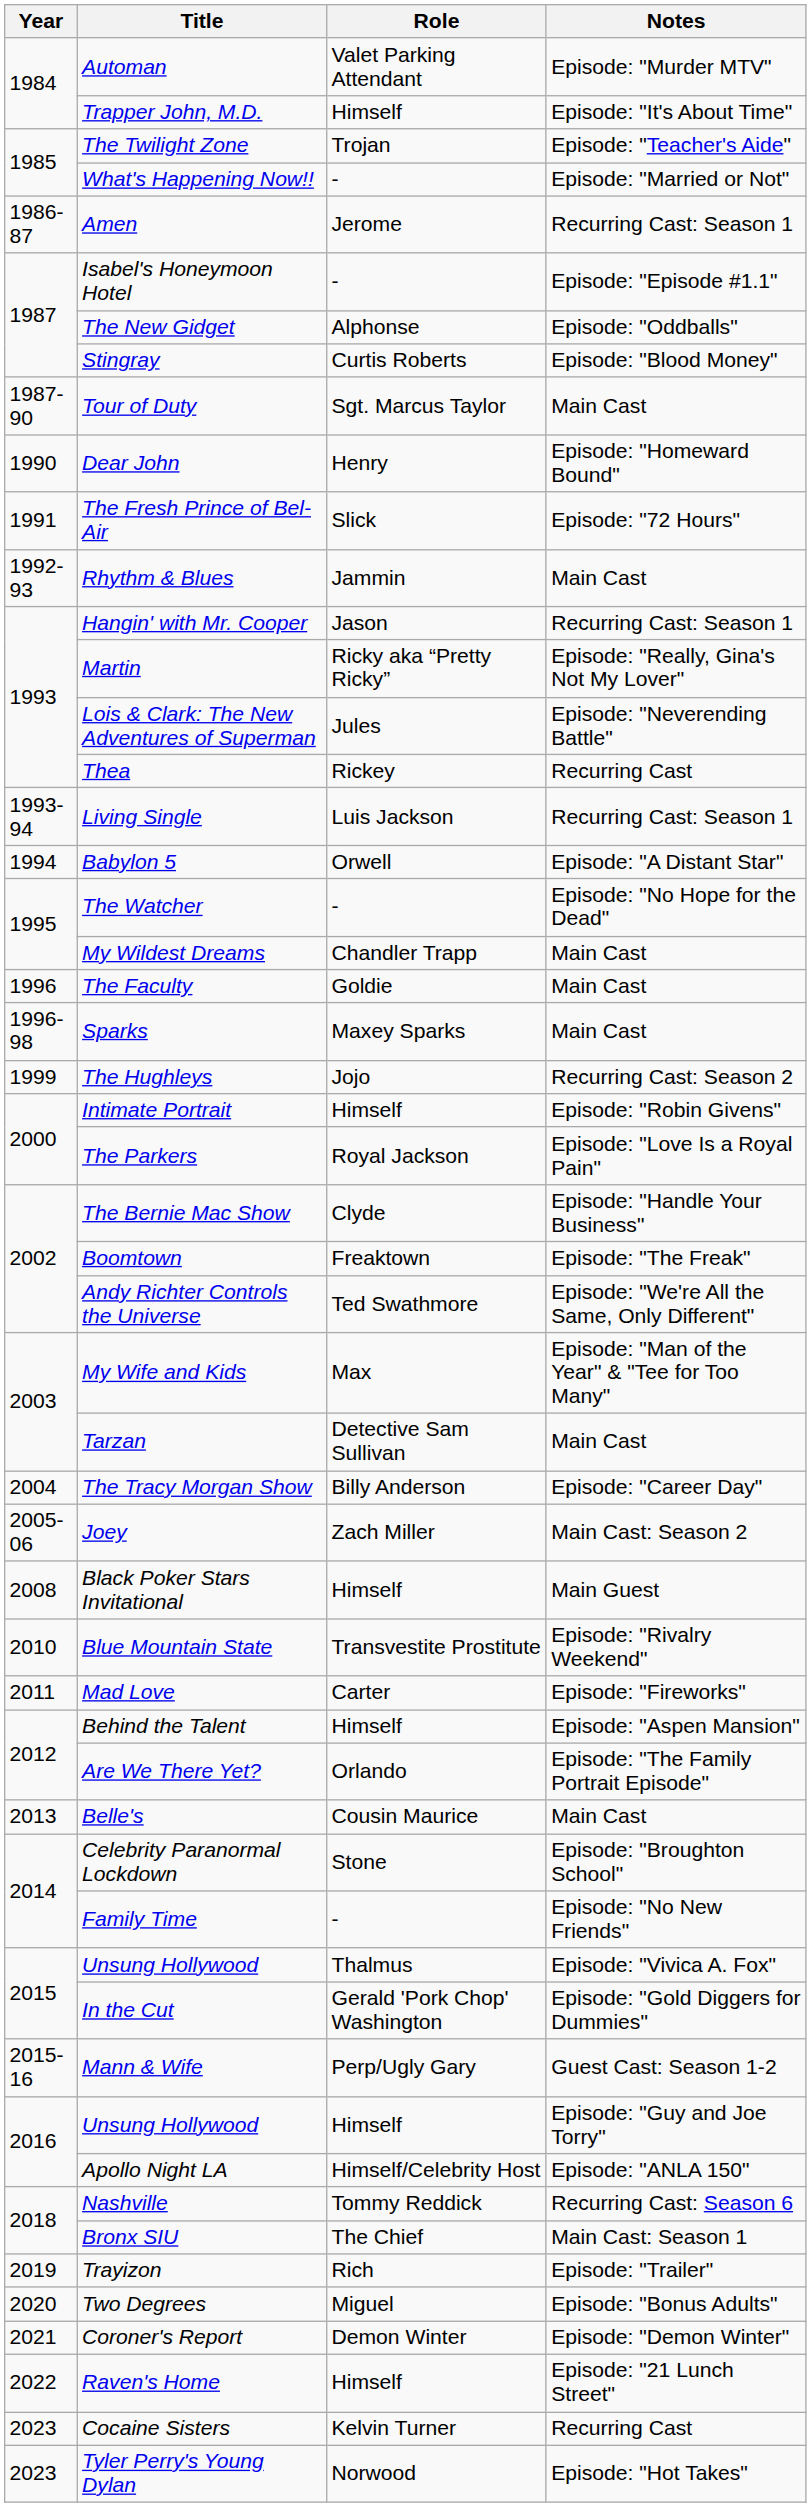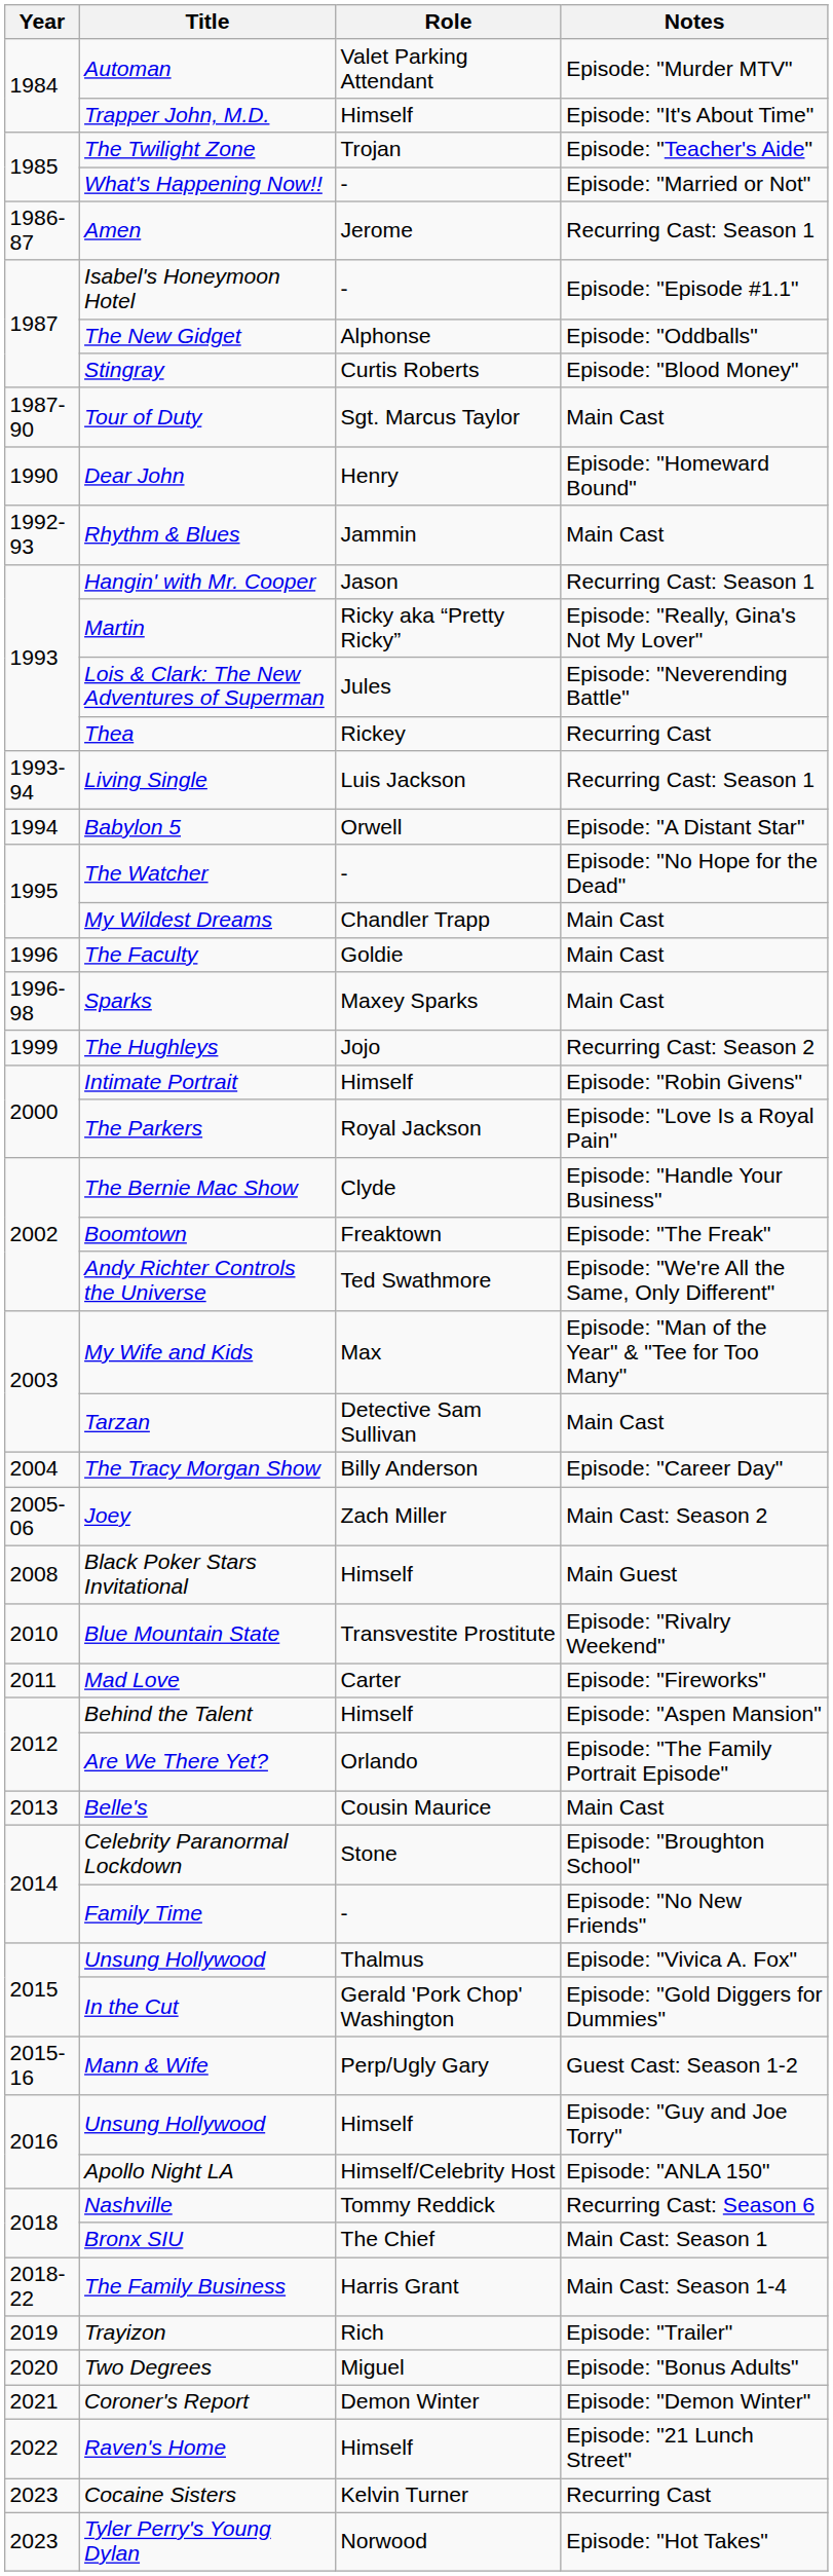 <table class="wikitable sortable">
 <tr>
 <th>Year</th>
 <th>Title</th>
 <th>Role</th>
 <th>Notes</th>
 </tr>
 <tr>
 <td rowspan="2">1984</td>
 <td><em><a href='#'>Automan</a></em></td>
 <td>Valet Parking Attendant</td>
 <td>Episode: "Murder MTV"</td>
 </tr>
 <tr>
 <td><em><a href='#'>Trapper John, M.D.</a></em></td>
 <td>Himself</td>
 <td>Episode: "It's About Time"</td>
 </tr>
 <tr>
 <td rowspan="2">1985</td>
 <td><em><a href='#'>The Twilight Zone</a></em></td>
 <td>Trojan</td>
 <td>Episode: "<a href='#'>Teacher's Aide</a>"</td>
 </tr>
 <tr>
 <td><em><a href='#'>What's Happening Now!!</a></em></td>
 <td>-</td>
 <td>Episode: "Married or Not"</td>
 </tr>
 <tr>
 <td>1986-87</td>
 <td><em><a href='#'>Amen</a></em></td>
 <td>Jerome</td>
 <td>Recurring Cast: Season 1</td>
 </tr>
 <tr>
 <td rowspan="3">1987</td>
 <td><em>Isabel's Honeymoon Hotel</em></td>
 <td>-</td>
 <td>Episode: "Episode #1.1"</td>
 </tr>
 <tr>
 <td><em><a href='#'>The New Gidget</a></em></td>
 <td>Alphonse</td>
 <td>Episode: "Oddballs"</td>
 </tr>
 <tr>
 <td><em><a href='#'>Stingray</a></em></td>
 <td>Curtis Roberts</td>
 <td>Episode: "Blood Money"</td>
 </tr>
 <tr>
 <td>1987-90</td>
 <td><em><a href='#'>Tour of Duty</a></em></td>
 <td>Sgt. Marcus Taylor</td>
 <td>Main Cast</td>
 </tr>
 <tr>
 <td>1990</td>
 <td><em><a href='#'>Dear John</a></em></td>
 <td>Henry</td>
 <td>Episode: "Homeward Bound"</td>
-</tr>
-<tr>
-<td>1991</td>
-<td><em><a href='#'>The Fresh Prince of Bel-Air</a></em></td>
-<td>Slick</td>
-<td>Episode: "72 Hours"</td>
 </tr>
 <tr>
 <td>1992-93</td>
 <td><em><a href='#'>Rhythm & Blues</a></em></td>
 <td>Jammin</td>
 <td>Main Cast</td>
 </tr>
 <tr>
 <td rowspan="4">1993</td>
 <td><em><a href='#'>Hangin' with Mr. Cooper</a></em></td>
 <td>Jason</td>
 <td>Recurring Cast: Season 1</td>
 </tr>
 <tr>
 <td><em><a href='#'>Martin</a></em></td>
 <td>Ricky aka “Pretty Ricky”</td>
 <td>Episode: "Really, Gina's Not My Lover"</td>
 </tr>
 <tr>
 <td><em><a href='#'>Lois & Clark: The New Adventures of Superman</a></em></td>
 <td>Jules</td>
 <td>Episode: "Neverending Battle"</td>
 </tr>
 <tr>
 <td><em><a href='#'>Thea</a></em></td>
 <td>Rickey</td>
 <td>Recurring Cast</td>
 </tr>
 <tr>
 <td>1993-94</td>
 <td><em><a href='#'>Living Single</a></em></td>
 <td>Luis Jackson</td>
 <td>Recurring Cast: Season 1</td>
 </tr>
 <tr>
 <td>1994</td>
 <td><em><a href='#'>Babylon 5</a></em></td>
 <td>Orwell</td>
 <td>Episode: "A Distant Star"</td>
 </tr>
 <tr>
 <td rowspan="2">1995</td>
 <td><em><a href='#'>The Watcher</a></em></td>
 <td>-</td>
 <td>Episode: "No Hope for the Dead"</td>
 </tr>
 <tr>
 <td><em><a href='#'>My Wildest Dreams</a></em></td>
 <td>Chandler Trapp</td>
 <td>Main Cast</td>
 </tr>
 <tr>
 <td>1996</td>
 <td><em><a href='#'>The Faculty</a></em></td>
 <td>Goldie</td>
 <td>Main Cast</td>
 </tr>
 <tr>
 <td>1996-98</td>
 <td><em><a href='#'>Sparks</a></em></td>
 <td>Maxey Sparks</td>
 <td>Main Cast</td>
 </tr>
 <tr>
 <td>1999</td>
 <td><em><a href='#'>The Hughleys</a></em></td>
 <td>Jojo</td>
 <td>Recurring Cast: Season 2</td>
 </tr>
 <tr>
 <td rowspan="2">2000</td>
 <td><em><a href='#'>Intimate Portrait</a></em></td>
 <td>Himself</td>
 <td>Episode: "Robin Givens"</td>
 </tr>
 <tr>
 <td><em><a href='#'>The Parkers</a></em></td>
 <td>Royal Jackson</td>
 <td>Episode: "Love Is a Royal Pain"</td>
 </tr>
 <tr>
 <td rowspan="3">2002</td>
 <td><em><a href='#'>The Bernie Mac Show</a></em></td>
 <td>Clyde</td>
 <td>Episode: "Handle Your Business"</td>
 </tr>
 <tr>
 <td><em><a href='#'>Boomtown</a></em></td>
 <td>Freaktown</td>
 <td>Episode: "The Freak"</td>
 </tr>
 <tr>
 <td><em><a href='#'>Andy Richter Controls the Universe</a></em></td>
 <td>Ted Swathmore</td>
 <td>Episode: "We're All the Same, Only Different"</td>
 </tr>
 <tr>
 <td rowspan="2">2003</td>
 <td><em><a href='#'>My Wife and Kids</a></em></td>
 <td>Max</td>
 <td>Episode: "Man of the Year" & "Tee for Too Many"</td>
 </tr>
 <tr>
 <td><em><a href='#'>Tarzan</a></em></td>
 <td>Detective Sam Sullivan</td>
 <td>Main Cast</td>
 </tr>
 <tr>
 <td>2004</td>
 <td><em><a href='#'>The Tracy Morgan Show</a></em></td>
 <td>Billy Anderson</td>
 <td>Episode: "Career Day"</td>
 </tr>
 <tr>
 <td>2005-06</td>
 <td><em><a href='#'>Joey</a></em></td>
 <td>Zach Miller</td>
 <td>Main Cast: Season 2</td>
 </tr>
 <tr>
 <td>2008</td>
 <td><em>Black Poker Stars Invitational</em></td>
 <td>Himself</td>
 <td>Main Guest</td>
 </tr>
 <tr>
 <td>2010</td>
 <td><em><a href='#'>Blue Mountain State</a></em></td>
 <td>Transvestite Prostitute</td>
 <td>Episode: "Rivalry Weekend"</td>
 </tr>
 <tr>
 <td>2011</td>
 <td><em><a href='#'>Mad Love</a></em></td>
 <td>Carter</td>
 <td>Episode: "Fireworks"</td>
 </tr>
 <tr>
 <td rowspan="2">2012</td>
 <td><em>Behind the Talent</em></td>
 <td>Himself</td>
 <td>Episode: "Aspen Mansion"</td>
 </tr>
 <tr>
 <td><em><a href='#'>Are We There Yet?</a></em></td>
 <td>Orlando</td>
 <td>Episode: "The Family Portrait Episode"</td>
 </tr>
 <tr>
 <td>2013</td>
 <td><em><a href='#'>Belle's</a></em></td>
 <td>Cousin Maurice</td>
 <td>Main Cast</td>
 </tr>
 <tr>
 <td rowspan="2">2014</td>
 <td><em>Celebrity Paranormal Lockdown</em></td>
 <td>Stone</td>
 <td>Episode: "Broughton School"</td>
 </tr>
 <tr>
 <td><em><a href='#'>Family Time</a></em></td>
 <td>-</td>
 <td>Episode: "No New Friends"</td>
 </tr>
 <tr>
 <td rowspan="2">2015</td>
 <td><em><a href='#'>Unsung Hollywood</a></em></td>
 <td>Thalmus</td>
 <td>Episode: "Vivica A. Fox"</td>
 </tr>
 <tr>
 <td><em><a href='#'>In the Cut</a></em></td>
 <td>Gerald 'Pork Chop' Washington</td>
 <td>Episode: "Gold Diggers for Dummies"</td>
 </tr>
 <tr>
 <td>2015-16</td>
 <td><em><a href='#'>Mann & Wife</a></em></td>
 <td>Perp/Ugly Gary</td>
 <td>Guest Cast: Season 1-2</td>
 </tr>
 <tr>
 <td rowspan="2">2016</td>
 <td><em><a href='#'>Unsung Hollywood</a></em></td>
 <td>Himself</td>
 <td>Episode: "Guy and Joe Torry"</td>
 </tr>
 <tr>
 <td><em>Apollo Night LA</em></td>
 <td>Himself/Celebrity Host</td>
 <td>Episode: "ANLA 150"</td>
 </tr>
 <tr>
 <td rowspan="2">2018</td>
 <td><em><a href='#'>Nashville</a></em></td>
 <td>Tommy Reddick</td>
 <td>Recurring Cast: <a href='#'>Season 6</a></td>
 </tr>
 <tr>
 <td><em><a href='#'>Bronx SIU</a></em></td>
 <td>The Chief</td>
 <td>Main Cast: Season 1</td>
 </tr>
 <tr>
+<td>2018-22</td>
+<td><em><a href='#'>The Family Business</a></em></td>
+<td>Harris Grant</td>
+<td>Main Cast: Season 1-4</td>
+</tr>
+<tr>
 <td>2019</td>
 <td><em>Trayizon</em></td>
 <td>Rich</td>
 <td>Episode: "Trailer"</td>
 </tr>
 <tr>
 <td>2020</td>
 <td><em>Two Degrees</em></td>
 <td>Miguel</td>
 <td>Episode: "Bonus Adults"</td>
 </tr>
 <tr>
 <td>2021</td>
 <td><em>Coroner's Report</em></td>
 <td>Demon Winter</td>
 <td>Episode: "Demon Winter"</td>
 </tr>
 <tr>
 <td>2022</td>
 <td><em><a href='#'>Raven's Home</a></em></td>
 <td>Himself</td>
 <td>Episode: "21 Lunch Street"</td>
 </tr>
 <tr>
 <td>2023</td>
 <td><em>Cocaine Sisters</em></td>
 <td>Kelvin Turner</td>
 <td>Recurring Cast</td>
 </tr>
 <tr>
 <td rowspan="2">2023</td>
 <td><em><a href='#'>Tyler Perry's Young Dylan</a></em></td>
 <td>Norwood</td>
 <td>Episode: "Hot Takes"</td>
 </tr>
 </table>
